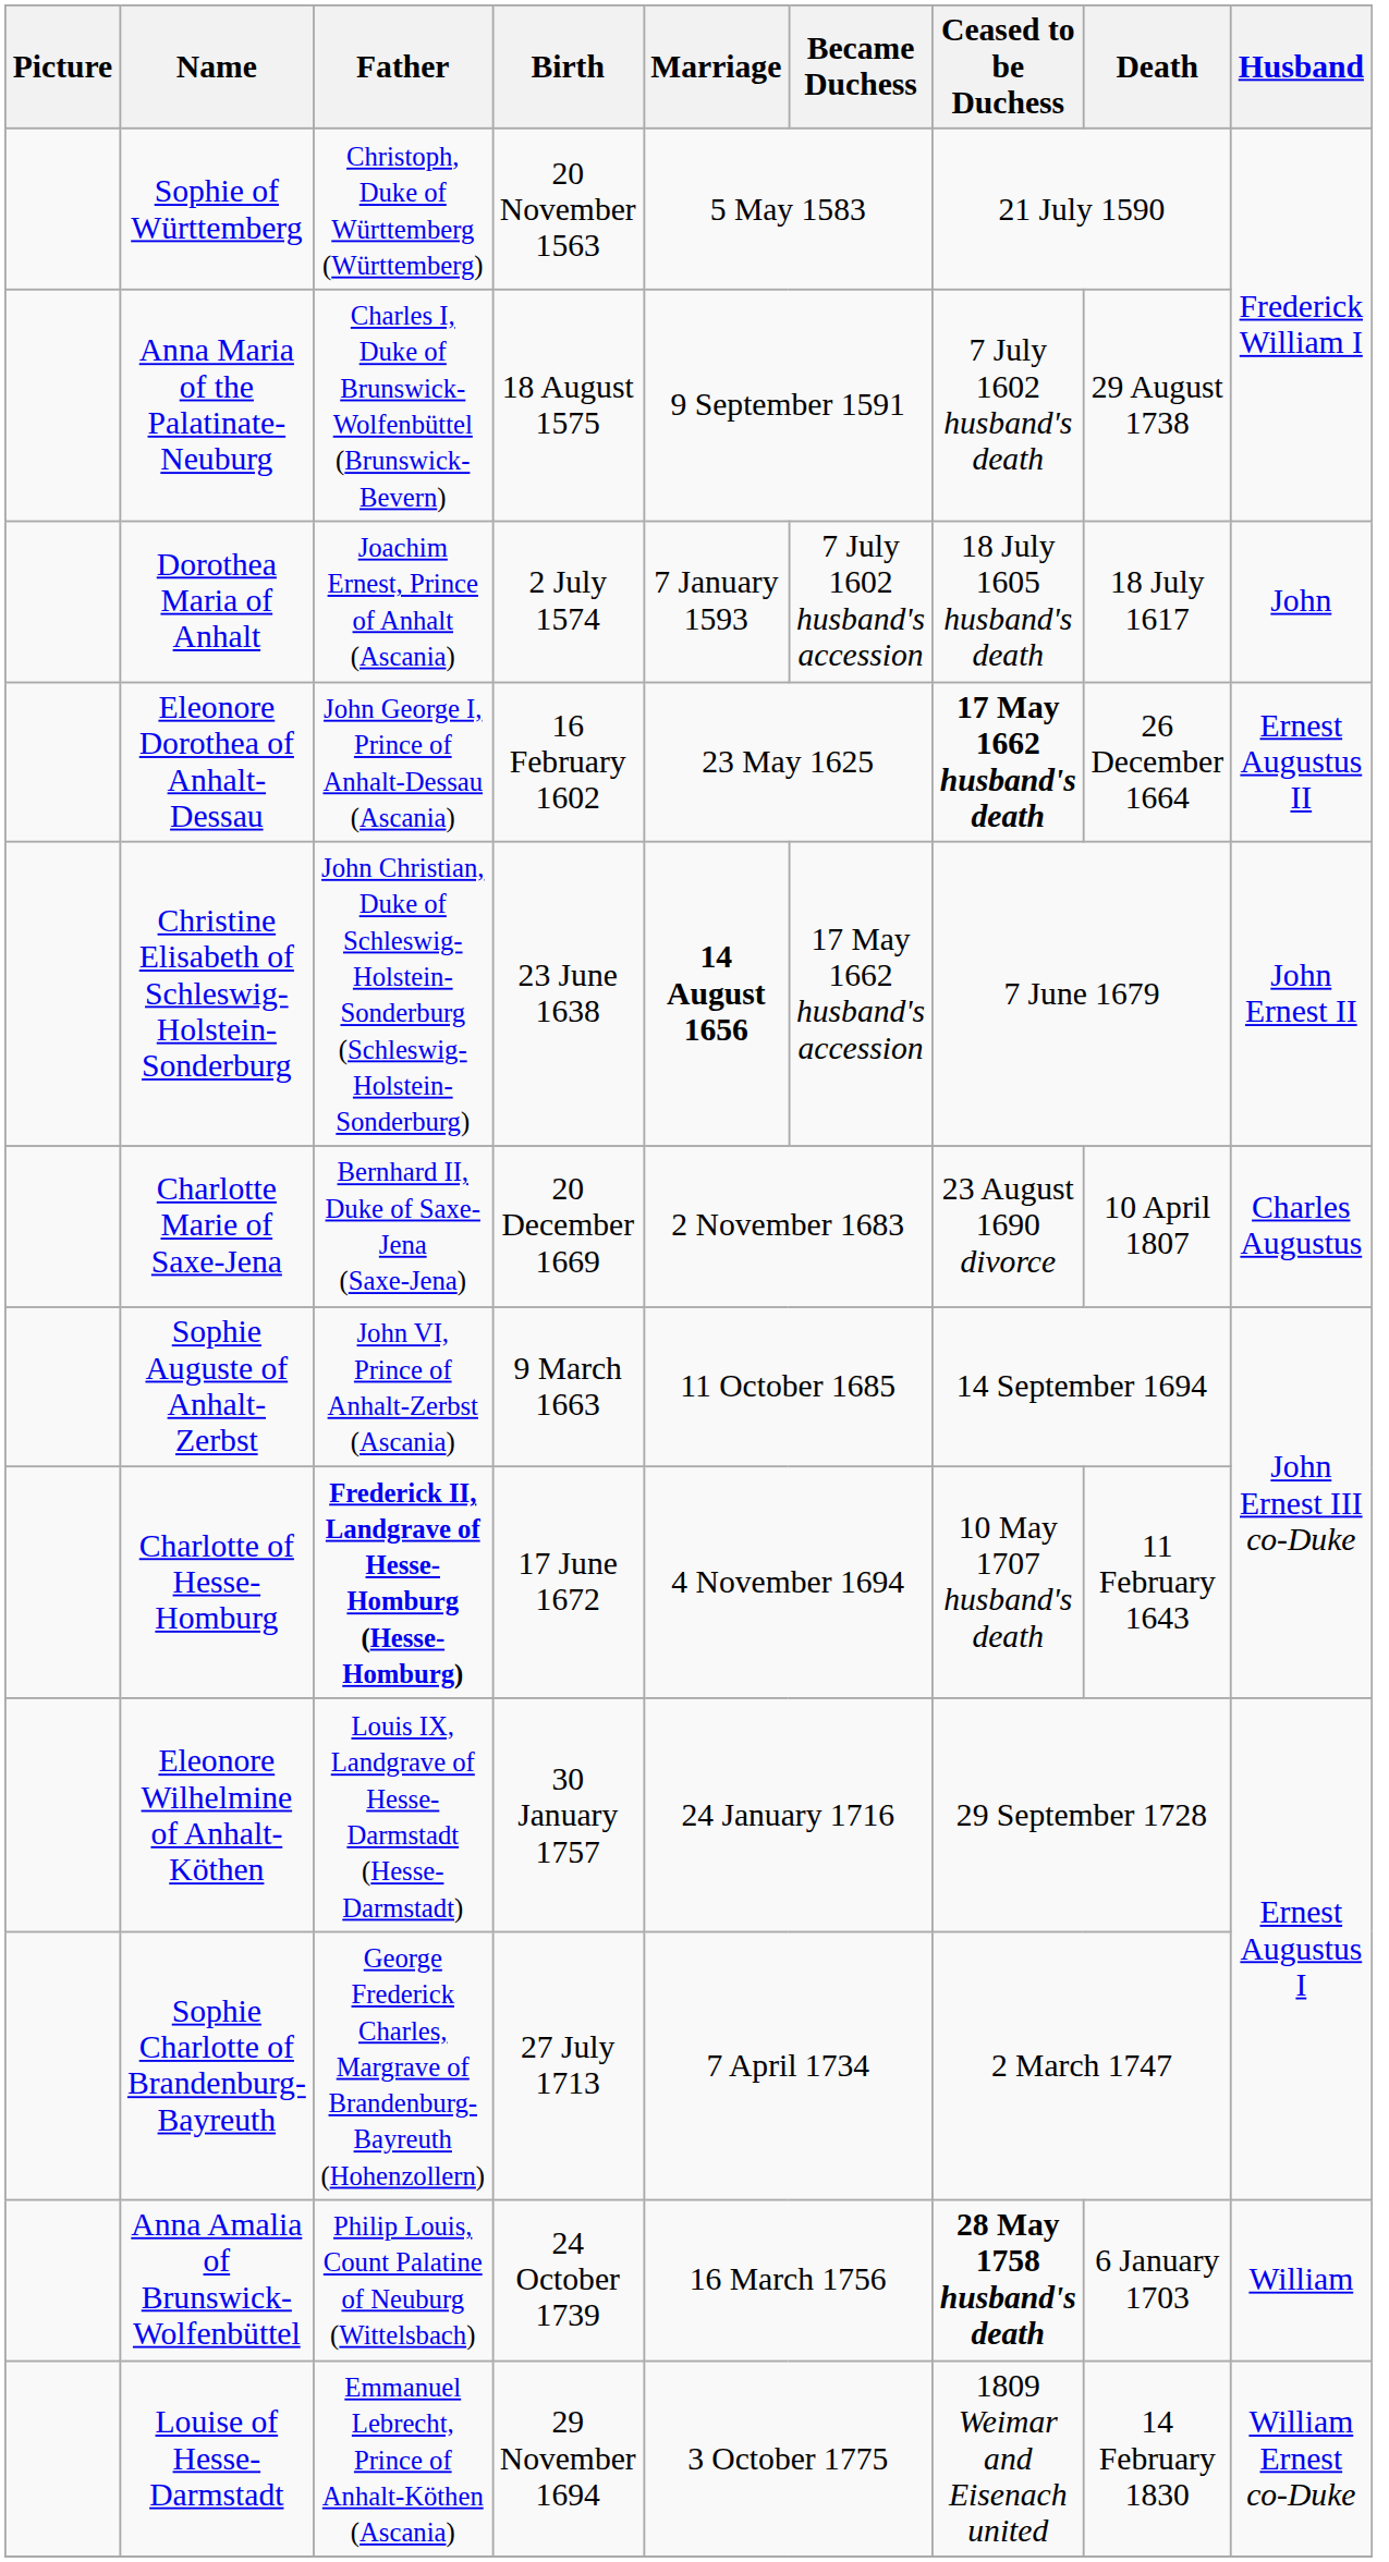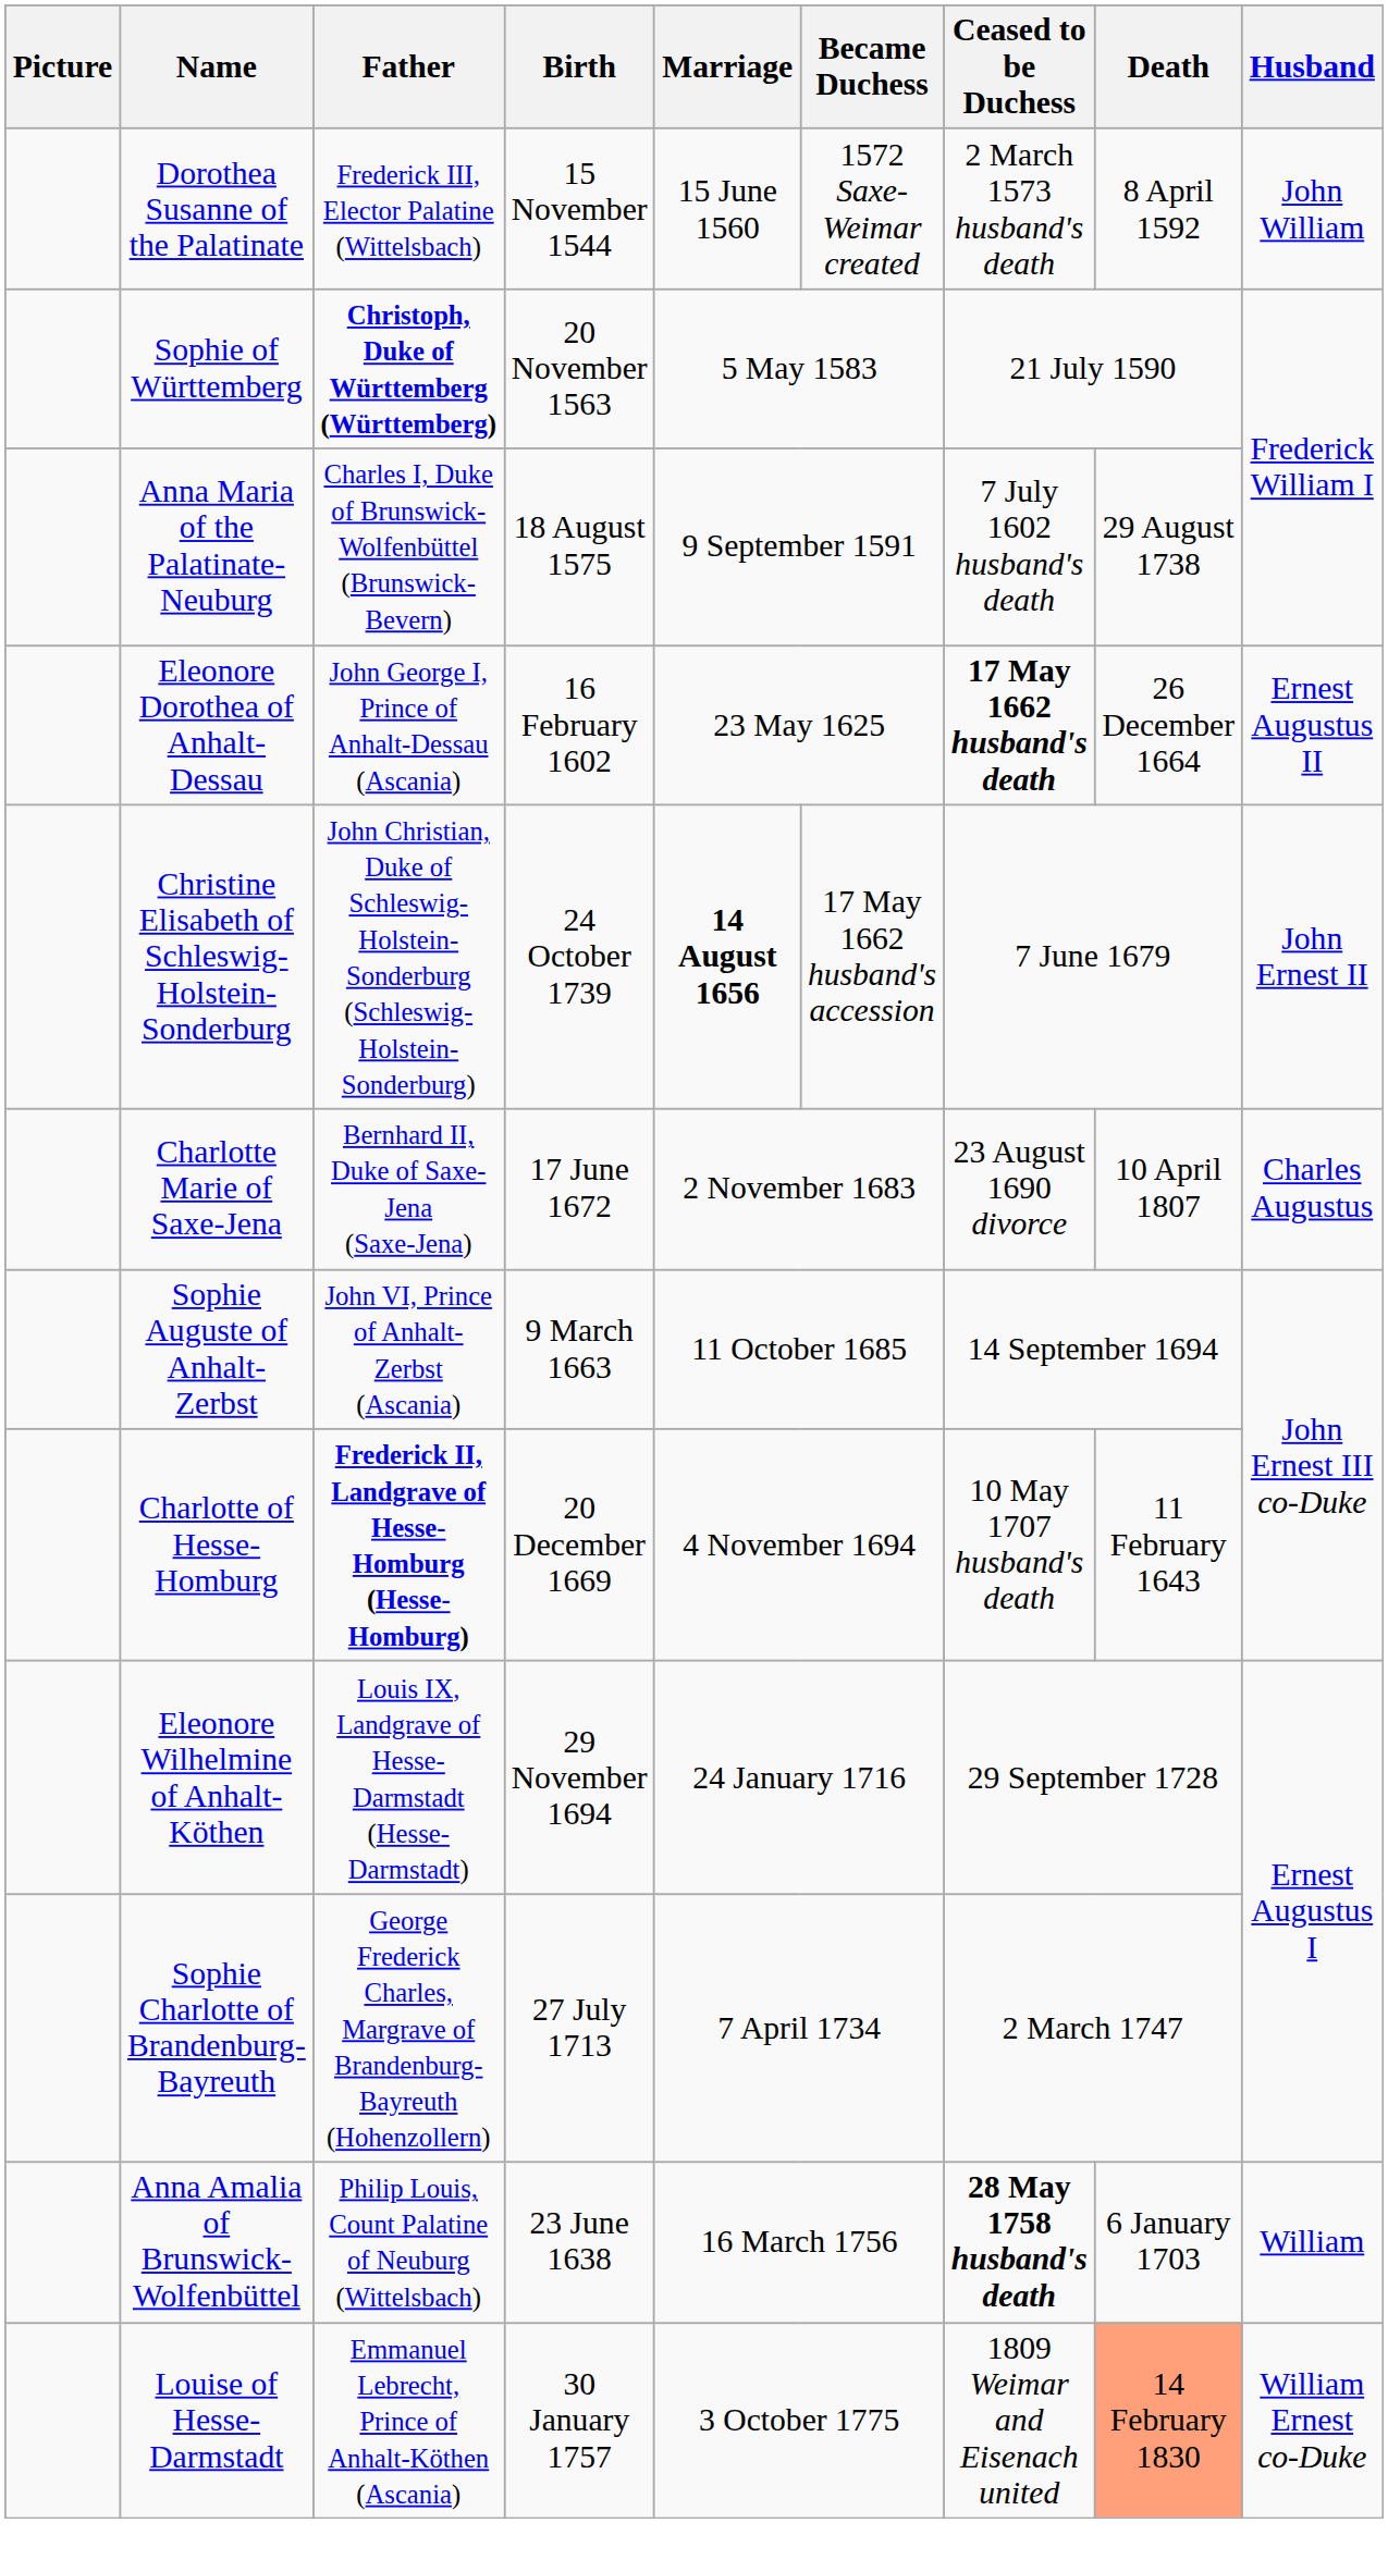 <table width=100% class="wikitable">
 <tr>
 <th width = "6%">Picture</th>
 <th width = "10%">Name</th>
 <th width = "9%">Father</th>
 <th width = "10%">Birth</th>
 <th width = "9%">Marriage</th>
 <th width = "9%">Became Duchess</th>
 <th width = "9%">Ceased to be Duchess</th>
 <th width = "9%">Death</th>
 <th width = "5%"><a href='#'>Husband</a></th>
 </tr>
 <tr>
 <td align="center"></td>
+<td align="center"><a href='#'>Dorothea Susanne of the Palatinate</a></td>
+<td align="center"><small><a href='#'>Frederick III, Elector Palatine</a><br>(<a href='#'>Wittelsbach</a>)</small></td>
+<td align="center">15 November 1544</td>
+<td align="center">15 June 1560</td>
+<td align="center">1572<br><em>Saxe-Weimar created</em></td>
+<td align="center">2 March 1573<br><em>husband's death</em></td>
+<td align="center">8 April 1592</td>
+<td align="center"><a href='#'>John William</a></td>
+</tr>
+<tr>
+<td align="center"></td>
 <td align="center"><a href='#'>Sophie of Württemberg</a></td>
-<td align="center"><small><a href='#'>Christoph, Duke of Württemberg</a><br>(<a href='#'>Württemberg</a>)</small></td>
+<td align="center"><strong><small><a href='#'>Christoph, Duke of Württemberg</a><br>(<a href='#'>Württemberg</a>)</small></strong></td>
 <td align="center">20 November 1563</td>
 <td align="center" colspan="2">5 May 1583</td>
 <td align="center" colspan="2">21 July 1590</td>
 <td align="center" rowspan="2"><a href='#'>Frederick William I</a></td>
 </tr>
 <tr>
 <td align="center"></td>
 <td align="center"><a href='#'>Anna Maria of the Palatinate-Neuburg</a></td>
 <td align="center"><small><a href='#'>Charles I, Duke of Brunswick-Wolfenbüttel</a><br>(<a href='#'>Brunswick-Bevern</a>)</small></td>
 <td align="center">18 August 1575</td>
 <td align="center" colspan="2">9 September 1591</td>
 <td align="center">7 July 1602<br><em>husband's death</em></td>
 <td align="center">29 August 1738</td>
 </tr>
 <tr>
 <td align="center"></td>
-<td align="center"><a href='#'>Dorothea Maria of Anhalt</a></td>
-<td align="center"><small><a href='#'>Joachim Ernest, Prince of Anhalt</a><br>(<a href='#'>Ascania</a>)</small></td>
-<td align="center">2 July 1574</td>
-<td align="center">7 January 1593</td>
-<td align="center">7 July 1602<br><em>husband's accession</em></td>
-<td align="center">18 July 1605<br><em>husband's death</em></td>
-<td align="center">18 July 1617</td>
-<td align="center"><a href='#'>John</a></td>
-</tr>
-<tr>
-<td align="center"></td>
 <td align="center"><a href='#'>Eleonore Dorothea of Anhalt-Dessau</a></td>
 <td align="center"><small><a href='#'>John George I, Prince of Anhalt-Dessau</a><br>(<a href='#'>Ascania</a>)</small></td>
 <td align="center">16 February 1602</td>
 <td align="center" colspan="2">23 May 1625</td>
 <td align="center"><strong>17 May 1662<br><em>husband's death</em></strong></td>
 <td align="center">26 December 1664</td>
 <td align="center"><a href='#'>Ernest Augustus II</a></td>
 </tr>
 <tr>
 <td align="center"></td>
 <td align="center"><a href='#'>Christine Elisabeth of Schleswig-Holstein-Sonderburg</a></td>
 <td align="center"><small><a href='#'>John Christian, Duke of Schleswig-Holstein-Sonderburg</a><br>(<a href='#'>Schleswig-Holstein-Sonderburg</a>)</small></td>
-<td align="center">23 June 1638</td>
+<td align="center">24 October 1739</td>
 <td align="center"><strong>14 August 1656</strong></td>
 <td align="center">17 May 1662<br><em>husband's accession</em></td>
 <td align="center" colspan="2">7 June 1679</td>
 <td align="center"><a href='#'>John Ernest II</a></td>
 </tr>
 <tr>
 <td align="center"></td>
 <td align="center"><a href='#'>Charlotte Marie of Saxe-Jena</a></td>
 <td align="center"><small><a href='#'>Bernhard II, Duke of Saxe-Jena</a><br>(<a href='#'>Saxe-Jena</a>)</small></td>
-<td align="center">20 December 1669</td>
+<td align="center">17 June 1672</td>
 <td align="center" colspan="2">2 November 1683</td>
 <td align="center">23 August 1690<br><em>divorce</em></td>
 <td align="center">10 April 1807</td>
 <td align="center"><a href='#'>Charles Augustus</a></td>
 </tr>
 <tr>
 <td align="center"></td>
 <td align="center"><a href='#'>Sophie Auguste of Anhalt-Zerbst</a></td>
 <td align="center"><small><a href='#'>John VI, Prince of Anhalt-Zerbst</a><br>(<a href='#'>Ascania</a>)</small></td>
 <td align="center">9 March 1663</td>
 <td align="center" colspan="2">11 October 1685</td>
 <td align="center" colspan="2">14 September 1694</td>
 <td align="center" rowspan="2"><a href='#'>John Ernest III</a> <br><em>co-Duke</em></td>
 </tr>
 <tr>
 <td align="center"></td>
 <td align="center"><a href='#'>Charlotte of Hesse-Homburg</a></td>
 <td align="center"><strong><small><a href='#'>Frederick II, Landgrave of Hesse-Homburg</a><br>(<a href='#'>Hesse-Homburg</a>)</small></strong></td>
-<td align="center">17 June 1672</td>
+<td align="center">20 December 1669</td>
 <td align="center" colspan="2">4 November 1694</td>
 <td align="center">10 May 1707<br><em>husband's death</em></td>
 <td align="center">11 February 1643</td>
 </tr>
 <tr>
 <td align="center"></td>
 <td align="center"><a href='#'>Eleonore Wilhelmine of Anhalt-Köthen</a></td>
 <td align="center"><small><a href='#'>Louis IX, Landgrave of Hesse-Darmstadt</a><br>(<a href='#'>Hesse-Darmstadt</a>)</small></td>
-<td align="center">30 January 1757</td>
+<td align="center">29 November 1694</td>
 <td align="center" colspan="2">24 January 1716</td>
 <td align="center" colspan="2">29 September 1728</td>
 <td align="center" rowspan="2"><a href='#'>Ernest Augustus I</a></td>
 </tr>
 <tr>
 <td align="center"></td>
 <td align="center"><a href='#'>Sophie Charlotte of Brandenburg-Bayreuth</a></td>
 <td align="center"><small><a href='#'>George Frederick Charles, Margrave of Brandenburg-Bayreuth</a><br>(<a href='#'>Hohenzollern</a>)</small></td>
 <td align="center">27 July 1713</td>
 <td align="center" colspan="2">7 April 1734</td>
 <td align="center" colspan="2">2 March 1747</td>
 </tr>
 <tr>
 <td align="center"></td>
 <td align="center"><a href='#'>Anna Amalia of Brunswick-Wolfenbüttel</a></td>
 <td align="center"><small><a href='#'>Philip Louis, Count Palatine of Neuburg</a><br>(<a href='#'>Wittelsbach</a>)</small></td>
-<td align="center">24 October 1739</td>
+<td align="center">23 June 1638</td>
 <td align="center" colspan="2">16 March 1756</td>
 <td align="center"><strong>28 May 1758<br><em>husband's death</em></strong></td>
 <td align="center">6 January 1703</td>
 <td align="center"><a href='#'>William</a></td>
 </tr>
 <tr>
 <td align="center"></td>
 <td align="center"><a href='#'>Louise of Hesse-Darmstadt</a></td>
 <td align="center"><small><a href='#'>Emmanuel Lebrecht, Prince of Anhalt-Köthen</a><br>(<a href='#'>Ascania</a>)</small></td>
-<td align="center">29 November 1694</td>
+<td align="center">30 January 1757</td>
 <td align="center" colspan="2">3 October 1775</td>
 <td align="center">1809<br><em>Weimar and Eisenach united</em></td>
-<td align="center">14 February 1830</td>
+<td align="center" style="background: lightsalmon;">14 February 1830</td>
 <td align="center"><a href='#'>William Ernest</a><br> <em>co-Duke</em></td>
 </tr>
 <tr>
 </tr>
 </table>
